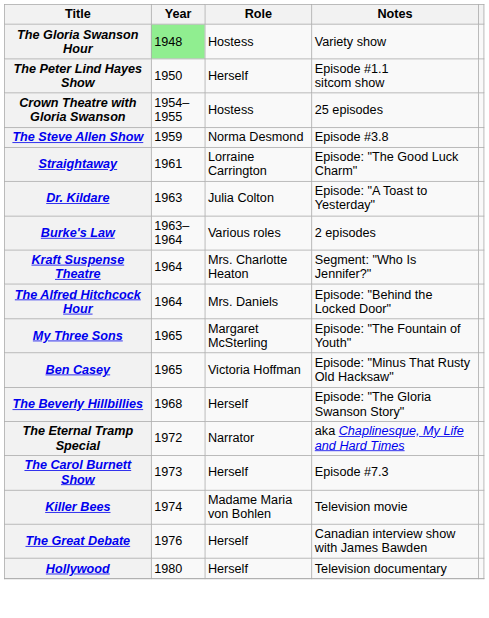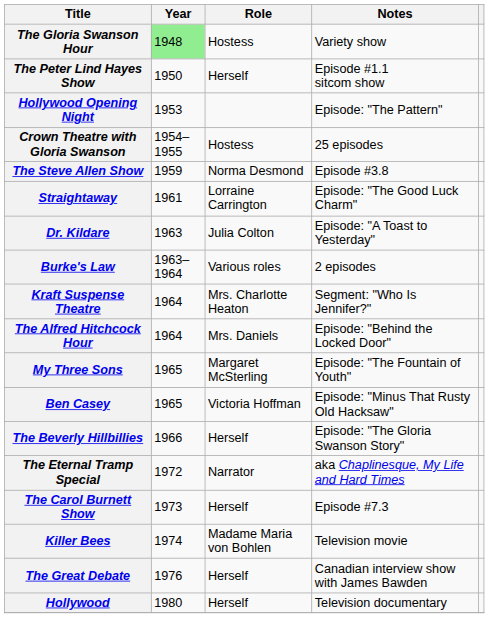 <table class="wikitable sortable plainrowheaders">
 <tr>
 <th scope="col">Title</th>
 <th scope="col">Year</th>
 <th scope="col">Role</th>
 <th class="unsortable">Notes</th>
 <th scope="col" class="unsortable"></th>
 </tr>
 <tr>
 <th scope="row"><em>The Gloria Swanson Hour</em></th>
 <td style="background: lightgreen;">1948</td>
 <td>Hostess</td>
 <td>Variety show</td>
 <td align="center"></td>
 </tr>
 <tr>
 <th scope="row"><em>The Peter Lind Hayes Show</em></th>
 <td>1950</td>
 <td>Herself</td>
 <td>Episode #1.1<br>sitcom show</td>
+<td align="center"></td>
+</tr>
+<tr>
+<th scope="row"><em><a href='#'>Hollywood Opening Night</a></em></th>
+<td>1953</td>
+<td></td>
+<td>Episode: "The Pattern"</td>
 <td align="center"></td>
 </tr>
 <tr>
 <th scope="row"><em>Crown Theatre with Gloria Swanson</em></th>
 <td>1954–1955</td>
 <td>Hostess</td>
 <td>25 episodes</td>
 <td align="center"></td>
 </tr>
 <tr>
 <th scope="row"><em><a href='#'>The Steve Allen Show</a></em></th>
 <td>1959</td>
 <td>Norma Desmond</td>
 <td>Episode #3.8</td>
 <td align="center"></td>
 </tr>
 <tr>
 <th scope="row"><em><a href='#'>Straightaway</a></em></th>
 <td>1961</td>
 <td>Lorraine Carrington</td>
 <td>Episode: "The Good Luck Charm"</td>
 <td align="center"></td>
 </tr>
 <tr>
 <th scope="row"><em><a href='#'>Dr. Kildare</a></em></th>
 <td>1963</td>
 <td>Julia Colton</td>
 <td>Episode: "A Toast to Yesterday"</td>
 <td align="center"></td>
 </tr>
 <tr>
 <th scope="row"><em><a href='#'>Burke's Law</a></em></th>
 <td>1963–1964</td>
 <td>Various roles</td>
 <td>2 episodes</td>
 <td align="center"></td>
 </tr>
 <tr>
 <th scope="row"><em><a href='#'>Kraft Suspense Theatre</a></em></th>
 <td>1964</td>
 <td>Mrs. Charlotte Heaton</td>
 <td>Segment: "Who Is Jennifer?"</td>
 <td align="center"></td>
 </tr>
 <tr>
 <th scope="row"><em><a href='#'>The Alfred Hitchcock Hour</a></em></th>
 <td>1964</td>
 <td>Mrs. Daniels</td>
 <td>Episode: "Behind the Locked Door"</td>
 <td align="center"></td>
 </tr>
 <tr>
 <th scope="row"><em><a href='#'>My Three Sons</a></em></th>
 <td>1965</td>
 <td>Margaret McSterling</td>
 <td>Episode: "The Fountain of Youth"</td>
 <td align="center"></td>
 </tr>
 <tr>
 <th scope="row"><em><a href='#'>Ben Casey</a></em></th>
 <td>1965</td>
 <td>Victoria Hoffman</td>
 <td>Episode: "Minus That Rusty Old Hacksaw"</td>
 <td align="center"></td>
 </tr>
 <tr>
 <th scope="row"><em><a href='#'>The Beverly Hillbillies</a></em></th>
-<td>1968</td>
+<td>1966</td>
 <td>Herself</td>
 <td>Episode: "The Gloria Swanson Story"</td>
 <td align="center"></td>
 </tr>
 <tr>
 <th scope="row"><em>The Eternal Tramp Special</em></th>
 <td>1972</td>
 <td>Narrator</td>
 <td>aka <em><a href='#'>Chaplinesque, My Life and Hard Times</a></em></td>
 <td align="center"></td>
 </tr>
 <tr>
 <th scope="row"><em><a href='#'>The Carol Burnett Show</a></em></th>
 <td>1973</td>
 <td>Herself</td>
 <td>Episode #7.3</td>
 <td align="center"></td>
 </tr>
 <tr>
 <th scope="row"><em><a href='#'>Killer Bees</a></em></th>
 <td>1974</td>
 <td>Madame Maria von Bohlen</td>
 <td>Television movie</td>
 <td align="center"></td>
 </tr>
 <tr>
 <th scope="row"><em><a href='#'>The Great Debate</a></em></th>
 <td>1976</td>
 <td>Herself</td>
 <td>Canadian interview show with James Bawden</td>
 <td align="center"></td>
 </tr>
 <tr>
 <th scope="row"><em><a href='#'>Hollywood</a></em></th>
 <td>1980</td>
 <td>Herself</td>
 <td>Television documentary</td>
 <td align="center"></td>
 </tr>
 <tr>
 </tr>
 </table>
